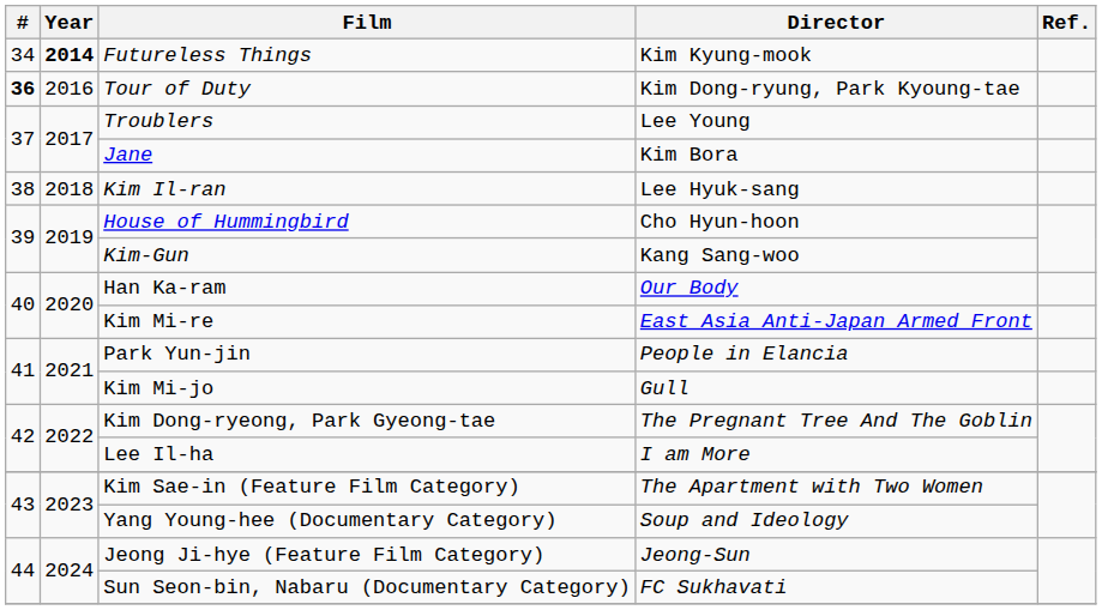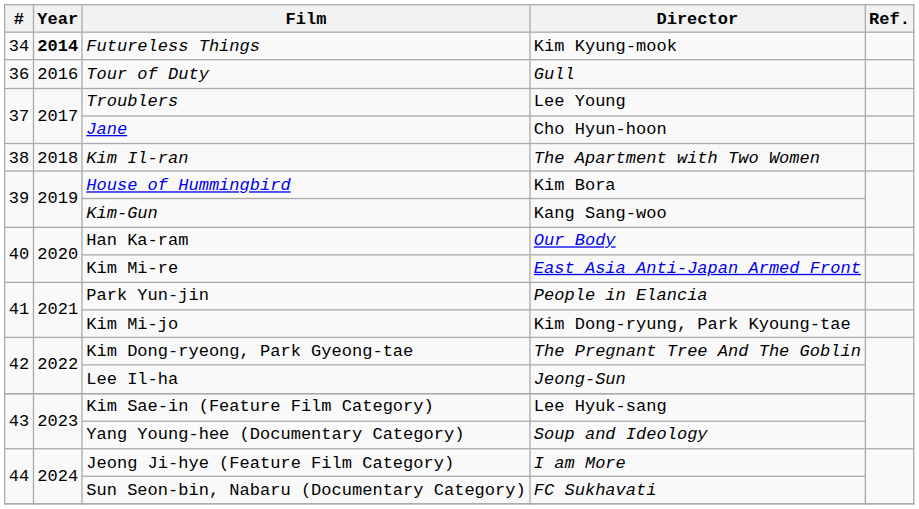 <table class="wikitable">
 <tr>
 <th>#</th>
 <th>Year</th>
 <th>Film</th>
 <th>Director</th>
 <th>Ref.</th>
 </tr>
 <tr>
 <td>34</td>
 <td><strong>2014</strong></td>
 <td><em>Futureless Things</em></td>
 <td>Kim Kyung-mook</td>
 <td></td>
 </tr>
 <tr>
-<td><strong>36</strong></td>
+<td>36</td>
 <td>2016</td>
 <td><em>Tour of Duty</em></td>
-<td>Kim Dong-ryung, Park Kyoung-tae</td>
+<td><em>Gull</em></td>
 <td></td>
 </tr>
 <tr>
 <td rowspan=2>37</td>
 <td rowspan=2>2017</td>
 <td><em>Troublers</em></td>
 <td>Lee Young</td>
 <td></td>
 </tr>
 <tr>
 <td><em><a href='#'>Jane</a></em></td>
-<td>Kim Bora</td>
+<td>Cho Hyun-hoon</td>
 <td></td>
 </tr>
 <tr>
 <td>38</td>
 <td>2018</td>
 <td><em>Kim Il-ran</em></td>
-<td>Lee Hyuk-sang</td>
+<td><em>The Apartment with Two Women</em></td>
 <td></td>
 </tr>
 <tr>
 <td rowspan="2">39</td>
 <td rowspan="2">2019</td>
 <td><em><a href='#'>House of Hummingbird</a></em></td>
-<td>Cho Hyun-hoon</td>
+<td>Kim Bora</td>
 <td rowspan="2"></td>
 </tr>
 <tr>
 <td><em>Kim-Gun</em></td>
 <td>Kang Sang-woo</td>
 </tr>
 <tr>
 <td rowspan="2">40</td>
 <td rowspan="2">2020</td>
 <td>Han Ka-ram</td>
 <td><em><a href='#'>Our Body</a></em></td>
 <td></td>
 </tr>
 <tr>
 <td>Kim Mi-re</td>
 <td><em><a href='#'>East Asia Anti-Japan Armed Front</a></em></td>
 <td></td>
 </tr>
 <tr>
 <td rowspan="2">41</td>
 <td rowspan="2">2021</td>
 <td>Park Yun-jin</td>
 <td><em>People in Elancia</em></td>
 <td></td>
 </tr>
 <tr>
 <td>Kim Mi-jo</td>
-<td><em>Gull</em></td>
+<td>Kim Dong-ryung, Park Kyoung-tae</td>
 <td></td>
 </tr>
 <tr>
 <td rowspan="2">42</td>
 <td rowspan="2">2022</td>
 <td>Kim Dong-ryeong, Park Gyeong-tae</td>
 <td><em>The Pregnant Tree And The Goblin</em></td>
 <td rowspan="2"></td>
 </tr>
 <tr>
 <td>Lee Il-ha</td>
-<td><em>I am More</em></td>
+<td><em>Jeong-Sun</em></td>
 </tr>
 <tr>
 </tr>
 <tr>
 <td rowspan="2">43</td>
 <td rowspan="2">2023</td>
 <td>Kim Sae-in (Feature Film Category)</td>
-<td><em>The Apartment with Two Women</em></td>
+<td>Lee Hyuk-sang</td>
 <td rowspan="2"></td>
 </tr>
 <tr>
 <td>Yang Young-hee (Documentary Category)</td>
 <td><em>Soup and Ideology</em></td>
 </tr>
 <tr>
 <td rowspan="2">44</td>
 <td rowspan="2">2024</td>
 <td>Jeong Ji-hye (Feature Film Category)</td>
-<td><em>Jeong-Sun</em></td>
+<td><em>I am More</em></td>
 <td rowspan="2"></td>
 </tr>
 <tr>
 <td>Sun Seon-bin, Nabaru (Documentary Category)</td>
 <td><em>FC Sukhavati</em></td>
 </tr>
 <tr>
 </tr>
 </table>
